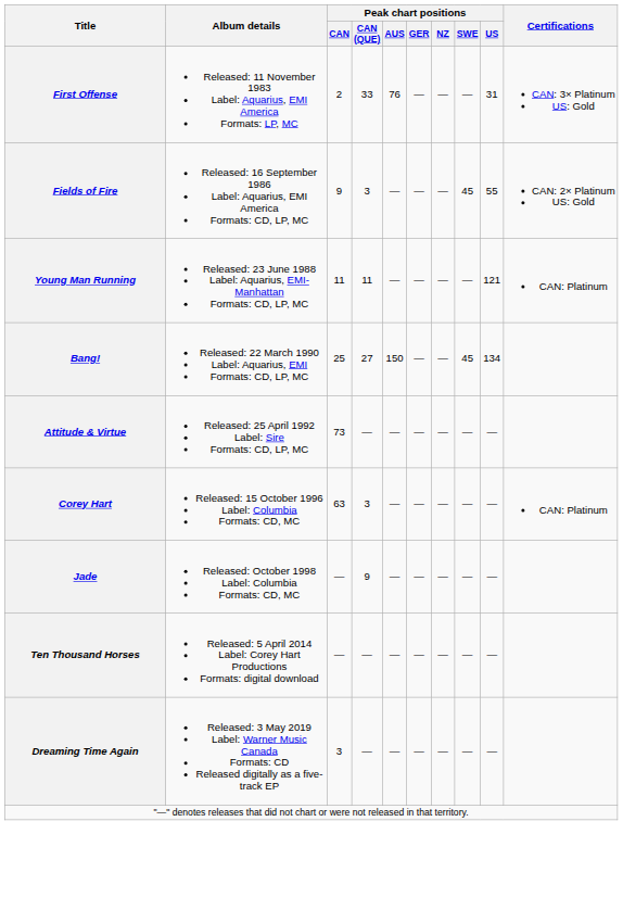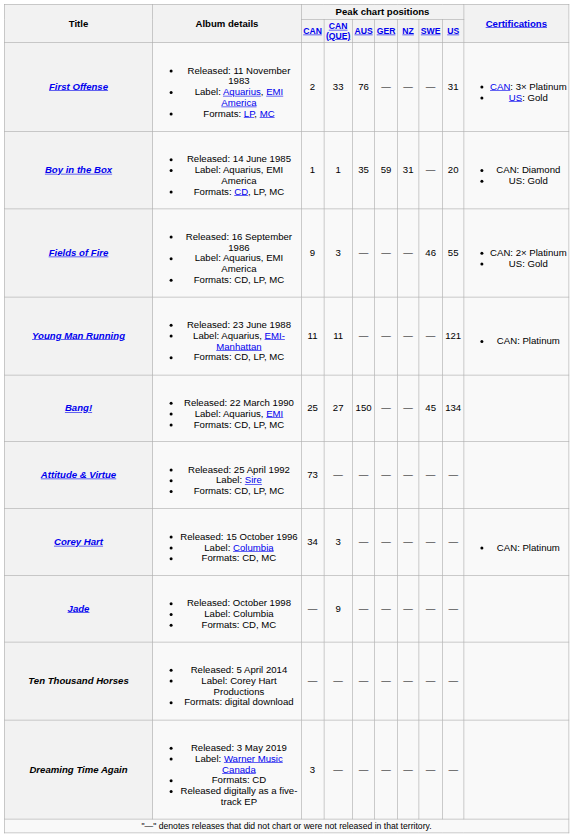 <table class="wikitable plainrowheaders" style="text-align:center;">
 <tr>
 <th rowspan="2" scope="col" style="width:15em;">Title</th>
 <th rowspan="2" scope="col" style="width:15em;">Album details</th>
 <th colspan="7">Peak chart positions</th>
 <th rowspan="2"><a href='#'>Certifications</a></th>
 </tr>
 <tr>
 <th scope="col" style="width:2em;font-size:90%;"><a href='#'>CAN</a><br></th>
 <th scope="col" style="width:2em;font-size:90%;"><a href='#'>CAN (QUE)</a><br></th>
 <th scope="col" style="width:2em;font-size:90%;"><a href='#'>AUS</a><br></th>
 <th scope="col" style="width:2em;font-size:90%;"><a href='#'>GER</a><br></th>
 <th scope="col" style="width:2em;font-size:90%;"><a href='#'>NZ</a><br></th>
 <th scope="col" style="width:2em;font-size:90%;"><a href='#'>SWE</a><br></th>
 <th scope="col" style="width:2em;font-size:90%;"><a href='#'>US</a><br></th>
 </tr>
 <tr>
 <th scope="row"><em><a href='#'>First Offense</a></em></th>
 <td><br><ul><li>Released: 11 November 1983</li><li>Label: <a href='#'>Aquarius</a>, <a href='#'>EMI America</a></li><li>Formats: <a href='#'>LP</a>, <a href='#'>MC</a></li></ul></td>
 <td>2</td>
 <td>33</td>
 <td>76</td>
 <td>—</td>
 <td>—</td>
 <td>—</td>
 <td>31</td>
 <td><br><ul><li><a href='#'>CAN</a>: 3× Platinum</li><li><a href='#'>US</a>: Gold</li></ul></td>
 </tr>
 <tr>
+<th scope="row"><em><a href='#'>Boy in the Box</a></em></th>
+<td><br><ul><li>Released: 14 June 1985</li><li>Label: Aquarius, EMI America</li><li>Formats: <a href='#'>CD</a>, LP, MC</li></ul></td>
+<td>1</td>
+<td>1</td>
+<td>35</td>
+<td>59</td>
+<td>31</td>
+<td>—</td>
+<td>20</td>
+<td><br><ul><li>CAN: Diamond</li><li>US: Gold</li></ul></td>
+</tr>
+<tr>
 <th scope="row"><em><a href='#'>Fields of Fire</a></em></th>
 <td><br><ul><li>Released: 16 September 1986</li><li>Label: Aquarius, EMI America</li><li>Formats: CD, LP, MC</li></ul></td>
 <td>9</td>
 <td>3</td>
 <td>—</td>
 <td>—</td>
 <td>—</td>
-<td>45</td>
+<td>46</td>
 <td>55</td>
 <td><br><ul><li>CAN: 2× Platinum</li><li>US: Gold</li></ul></td>
 </tr>
 <tr>
 <th scope="row"><em><a href='#'>Young Man Running</a></em></th>
 <td><br><ul><li>Released: 23 June 1988</li><li>Label: Aquarius, <a href='#'>EMI-Manhattan</a></li><li>Formats: CD, LP, MC</li></ul></td>
 <td>11</td>
 <td>11</td>
 <td>—</td>
 <td>—</td>
 <td>—</td>
 <td>—</td>
 <td>121</td>
 <td><br><ul><li>CAN: Platinum</li></ul></td>
 </tr>
 <tr>
 <th scope="row"><em><a href='#'>Bang!</a></em></th>
 <td><br><ul><li>Released: 22 March 1990</li><li>Label: Aquarius, <a href='#'>EMI</a></li><li>Formats: CD, LP, MC</li></ul></td>
 <td>25</td>
 <td>27</td>
 <td>150</td>
 <td>—</td>
 <td>—</td>
 <td>45</td>
 <td>134</td>
 <td></td>
 </tr>
 <tr>
 <th scope="row"><em><a href='#'>Attitude & Virtue</a></em></th>
 <td><br><ul><li>Released: 25 April 1992</li><li>Label: <a href='#'>Sire</a></li><li>Formats: CD, LP, MC</li></ul></td>
 <td>73</td>
 <td>—</td>
 <td>—</td>
 <td>—</td>
 <td>—</td>
 <td>—</td>
 <td>—</td>
 <td></td>
 </tr>
 <tr>
 <th scope="row"><em><a href='#'>Corey Hart</a></em></th>
 <td><br><ul><li>Released: 15 October 1996</li><li>Label: <a href='#'>Columbia</a></li><li>Formats: CD, MC</li></ul></td>
-<td>63</td>
+<td>34</td>
 <td>3</td>
 <td>—</td>
 <td>—</td>
 <td>—</td>
 <td>—</td>
 <td>—</td>
 <td><br><ul><li>CAN: Platinum</li></ul></td>
 </tr>
 <tr>
 <th scope="row"><em><a href='#'>Jade</a></em></th>
 <td><br><ul><li>Released: October 1998</li><li>Label: Columbia</li><li>Formats: CD, MC</li></ul></td>
 <td>—</td>
 <td>9</td>
 <td>—</td>
 <td>—</td>
 <td>—</td>
 <td>—</td>
 <td>—</td>
 <td></td>
 </tr>
 <tr>
 <th scope="row"><em>Ten Thousand Horses</em></th>
 <td><br><ul><li>Released: 5 April 2014</li><li>Label: Corey Hart Productions</li><li>Formats: digital download</li></ul></td>
 <td>—</td>
 <td>—</td>
 <td>—</td>
 <td>—</td>
 <td>—</td>
 <td>—</td>
 <td>—</td>
 <td></td>
 </tr>
 <tr>
 <th scope="row"><em>Dreaming Time Again</em></th>
 <td><br><ul><li>Released: 3 May 2019</li><li>Label: <a href='#'>Warner Music Canada</a></li><li>Formats: CD</li><li>Released digitally as a five-track EP</li></ul></td>
 <td>3</td>
 <td>—</td>
 <td>—</td>
 <td>—</td>
 <td>—</td>
 <td>—</td>
 <td>—</td>
 <td></td>
 </tr>
 <tr>
 <td colspan="10" style="font-size:90%">"—" denotes releases that did not chart or were not released in that territory.</td>
 </tr>
 </table>
